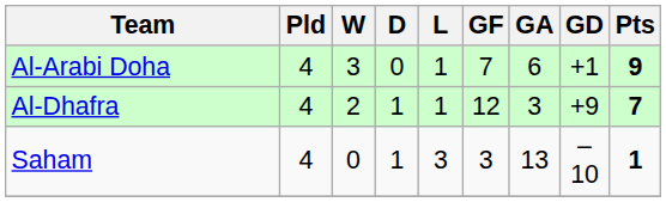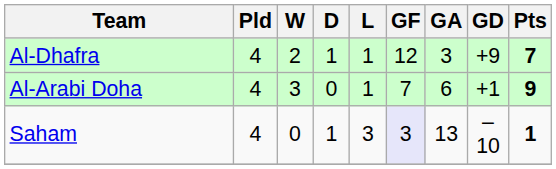 <table class="wikitable" style="text-align:center;">
 <tr>
 <th width=165>Team</th>
 <th width=20>Pld</th>
 <th width=20>W</th>
 <th width=20>D</th>
 <th width=20>L</th>
 <th width=20>GF</th>
 <th width=20>GA</th>
 <th width=20>GD</th>
 <th width=20>Pts</th>
 </tr>
 <tr style="background:#ccffcc;">
+<td style="text-align:left;"> <a href='#'>Al-Dhafra</a></td>
+<td>4</td>
+<td>2</td>
+<td>1</td>
+<td>1</td>
+<td>12</td>
+<td>3</td>
+<td>+9</td>
+<td><strong>7</strong></td>
+</tr>
+<tr style="background:#ccffcc;">
 <td style="text-align:left;"> <a href='#'>Al-Arabi Doha</a></td>
 <td>4</td>
 <td>3</td>
 <td>0</td>
 <td>1</td>
 <td>7</td>
 <td>6</td>
 <td>+1</td>
 <td><strong>9</strong></td>
 </tr>
-<tr style="background:#ccffcc;">
-<td style="text-align:left;"> <a href='#'>Al-Dhafra</a></td>
-<td>4</td>
-<td>2</td>
-<td>1</td>
-<td>1</td>
-<td>12</td>
-<td>3</td>
-<td>+9</td>
-<td><strong>7</strong></td>
-</tr>
 <tr>
 <td style="text-align:left;"> <a href='#'>Saham</a></td>
 <td>4</td>
 <td>0</td>
 <td>1</td>
 <td>3</td>
-<td>3</td>
+<td style="background: lavender;">3</td>
 <td>13</td>
 <td>–10</td>
 <td><strong>1</strong></td>
 </tr>
 <tr>
 </tr>
 </table>
